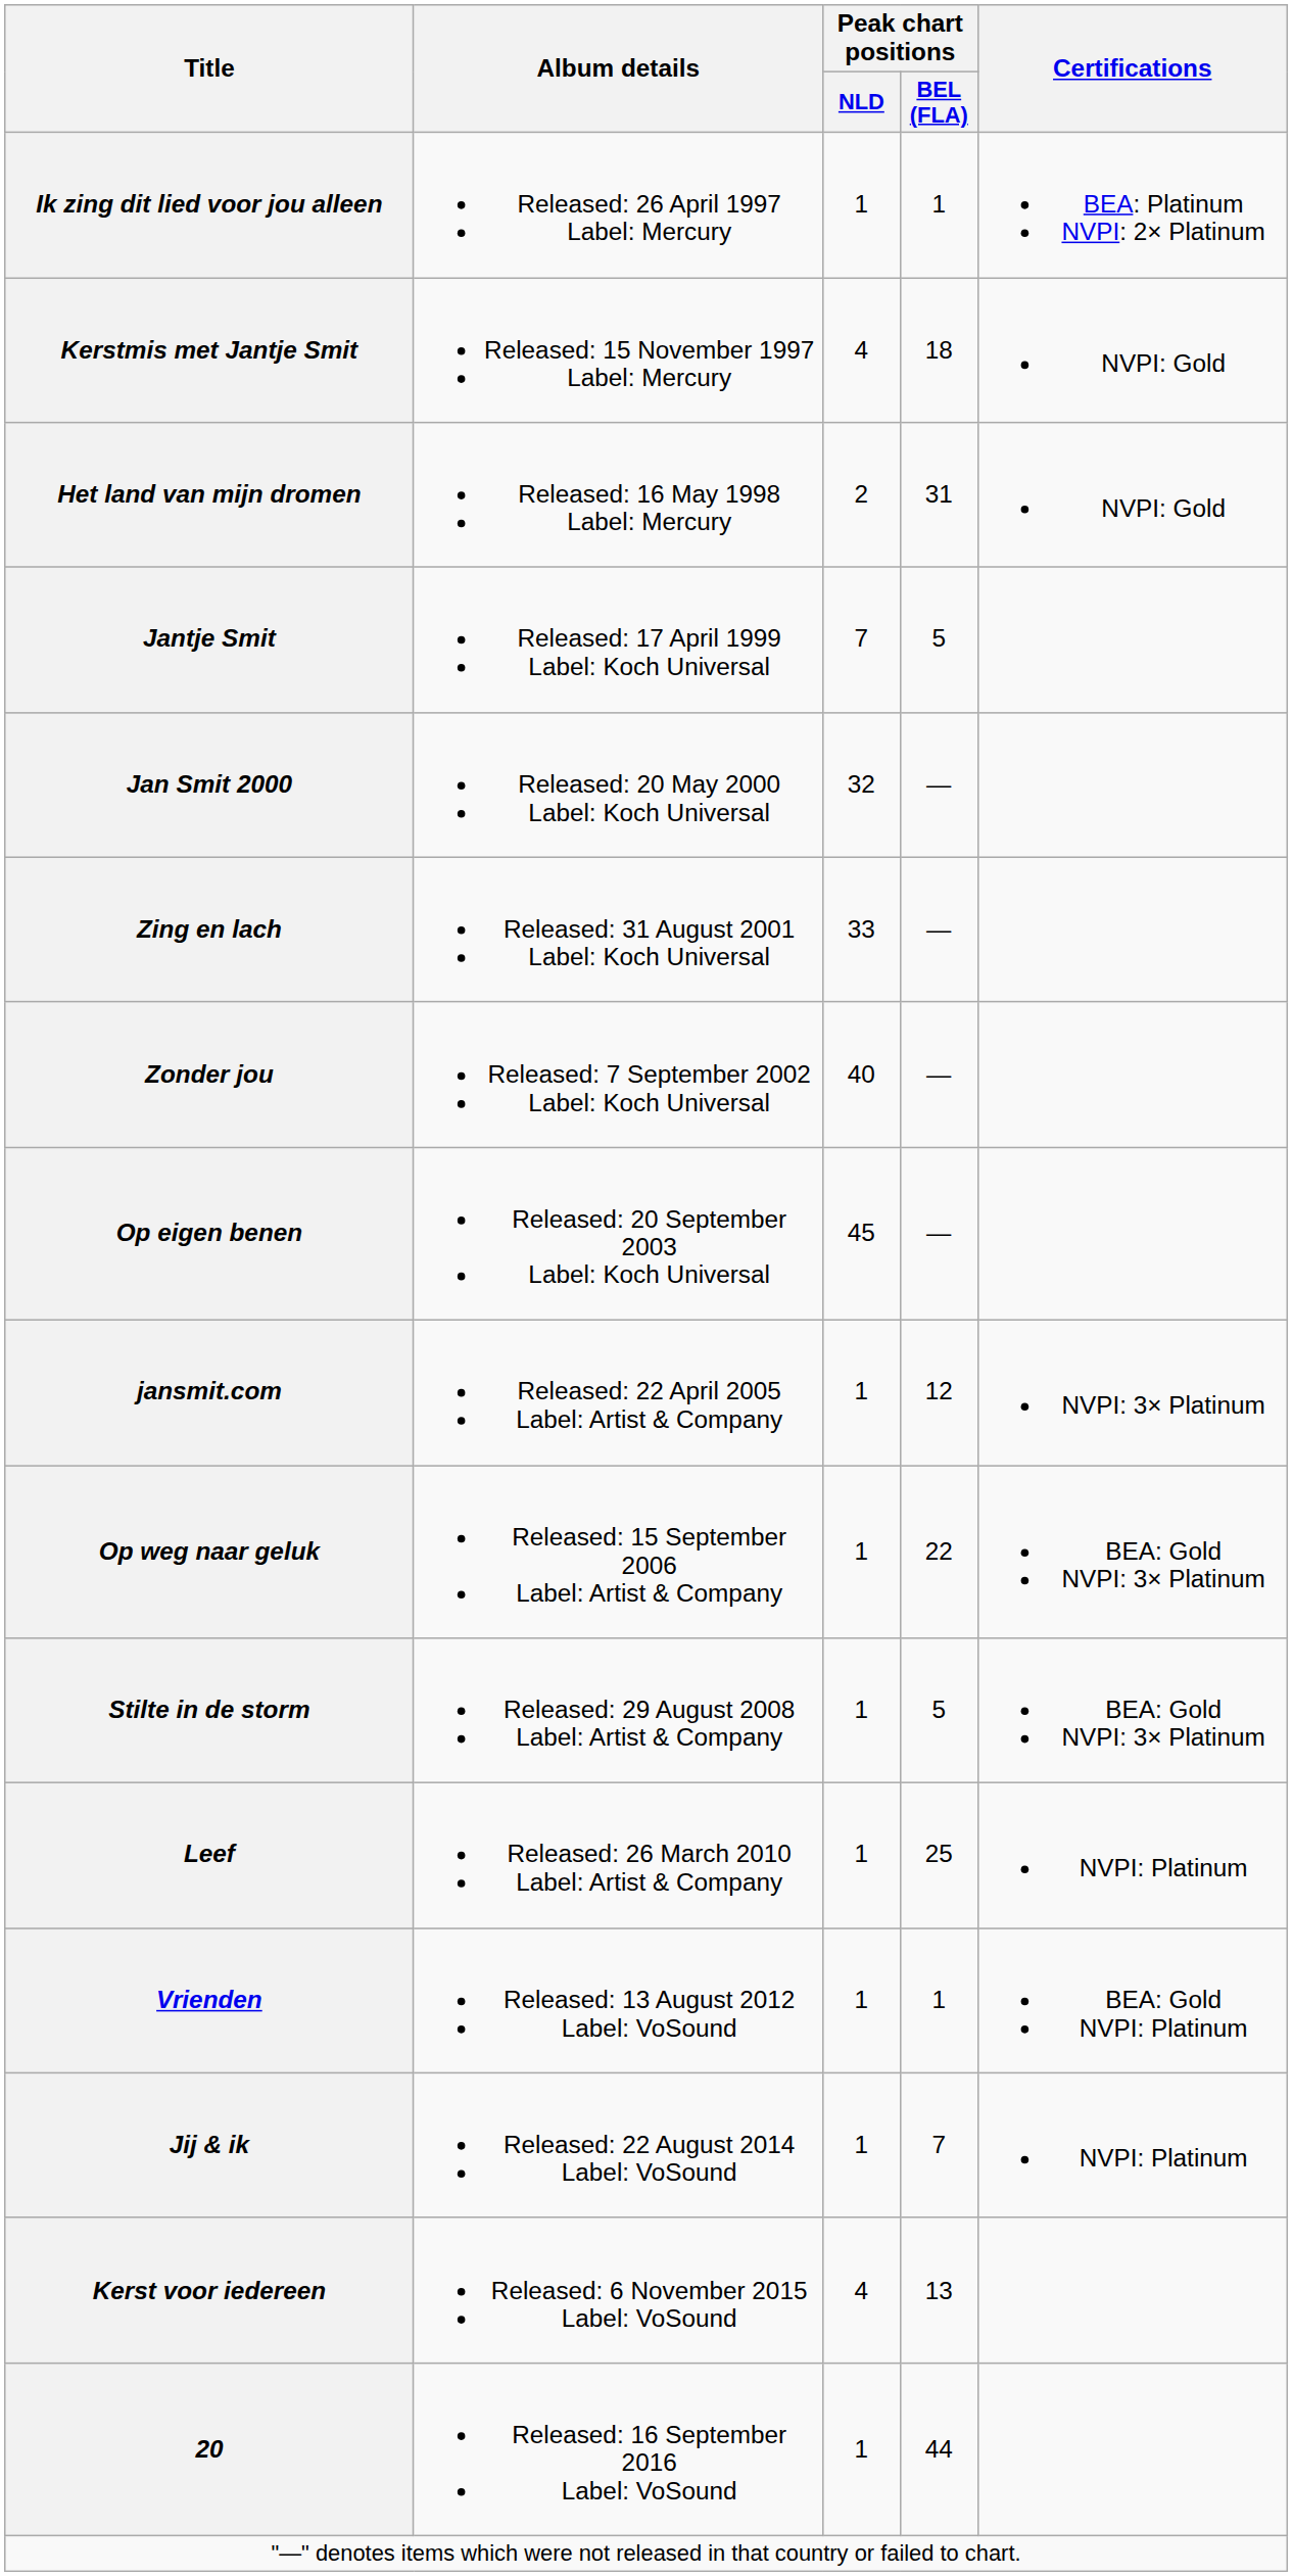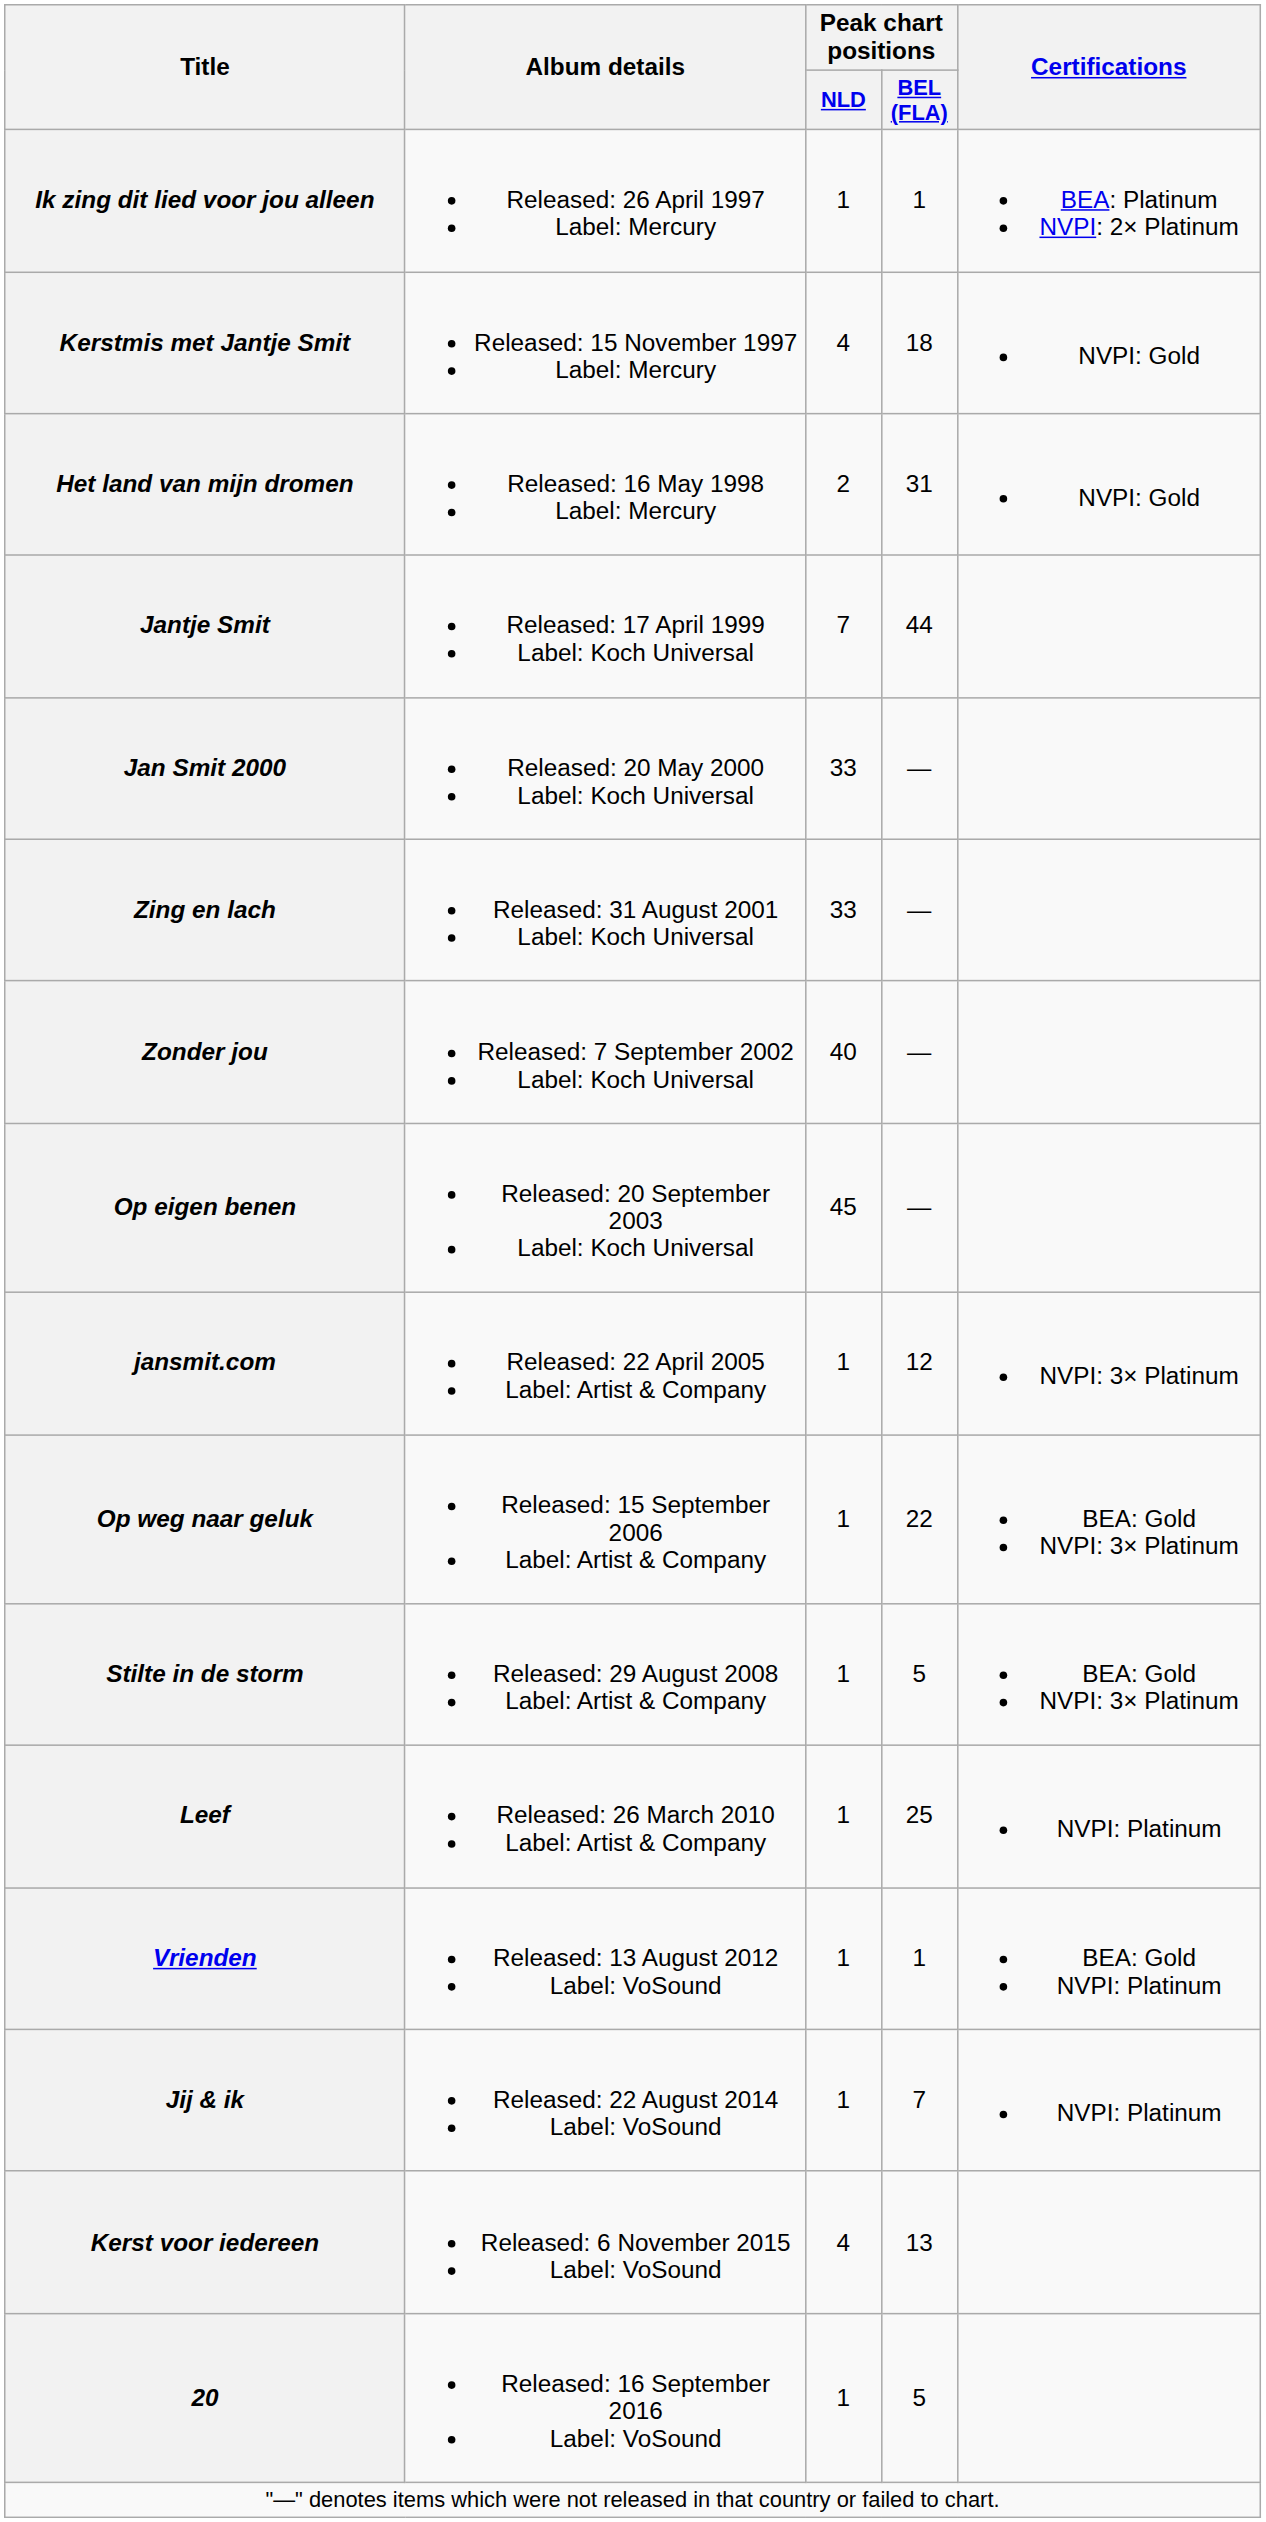 <table class="wikitable plainrowheaders" style="text-align:center;" border="1">
 <tr>
 <th scope="col" rowspan="2" style="width:16em;">Title</th>
 <th scope="col" rowspan="2" style="width:16em;">Album details</th>
 <th scope="col" colspan="2">Peak chart positions</th>
 <th scope="col" rowspan="2" style="width:12em;"><a href='#'>Certifications</a></th>
 </tr>
 <tr>
 <th scope="col" style="width:3em;font-size:90%;"><a href='#'>NLD</a><br></th>
 <th scope="col" style="width:3em;font-size:90%;"><a href='#'>BEL<br>(FLA)</a><br></th>
 </tr>
 <tr>
 <th scope="row"><em>Ik zing dit lied voor jou alleen</em></th>
 <td><br><ul><li>Released: 26 April 1997</li><li>Label: Mercury</li></ul></td>
 <td>1</td>
 <td>1</td>
 <td><br><ul><li><a href='#'>BEA</a>: Platinum</li><li><a href='#'>NVPI</a>: 2× Platinum</li></ul></td>
 </tr>
 <tr>
 <th scope="row"><em>Kerstmis met Jantje Smit</em></th>
 <td><br><ul><li>Released: 15 November 1997</li><li>Label: Mercury</li></ul></td>
 <td>4</td>
 <td>18</td>
 <td><br><ul><li>NVPI: Gold</li></ul></td>
 </tr>
 <tr>
 <th scope="row"><em>Het land van mijn dromen</em></th>
 <td><br><ul><li>Released: 16 May 1998</li><li>Label: Mercury</li></ul></td>
 <td>2</td>
 <td>31</td>
 <td><br><ul><li>NVPI: Gold</li></ul></td>
 </tr>
 <tr>
 <th scope="row"><em>Jantje Smit</em></th>
 <td><br><ul><li>Released: 17 April 1999</li><li>Label: Koch Universal</li></ul></td>
 <td>7</td>
-<td>5</td>
+<td>44</td>
 <td></td>
 </tr>
 <tr>
 <th scope="row"><em>Jan Smit 2000</em></th>
 <td><br><ul><li>Released: 20 May 2000</li><li>Label: Koch Universal</li></ul></td>
-<td>32</td>
+<td>33</td>
 <td>—</td>
 <td></td>
 </tr>
 <tr>
 <th scope="row"><em>Zing en lach</em></th>
 <td><br><ul><li>Released: 31 August 2001</li><li>Label: Koch Universal</li></ul></td>
 <td>33</td>
 <td>—</td>
 <td></td>
 </tr>
 <tr>
 <th scope="row"><em>Zonder jou</em></th>
 <td><br><ul><li>Released: 7 September 2002</li><li>Label: Koch Universal</li></ul></td>
 <td>40</td>
 <td>—</td>
 <td></td>
 </tr>
 <tr>
 <th scope="row"><em>Op eigen benen</em></th>
 <td><br><ul><li>Released: 20 September 2003</li><li>Label: Koch Universal</li></ul></td>
 <td>45</td>
 <td>—</td>
 <td></td>
 </tr>
 <tr>
 <th scope="row"><em>jansmit.com</em></th>
 <td><br><ul><li>Released: 22 April 2005</li><li>Label: Artist & Company</li></ul></td>
 <td>1</td>
 <td>12</td>
 <td><br><ul><li>NVPI: 3× Platinum</li></ul></td>
 </tr>
 <tr>
 <th scope="row"><em>Op weg naar geluk</em></th>
 <td><br><ul><li>Released: 15 September 2006</li><li>Label: Artist & Company</li></ul></td>
 <td>1</td>
 <td>22</td>
 <td><br><ul><li>BEA: Gold</li><li>NVPI: 3× Platinum</li></ul></td>
 </tr>
 <tr>
 <th scope="row"><em>Stilte in de storm</em></th>
 <td><br><ul><li>Released: 29 August 2008</li><li>Label: Artist & Company</li></ul></td>
 <td>1</td>
 <td>5</td>
 <td><br><ul><li>BEA: Gold</li><li>NVPI: 3× Platinum</li></ul></td>
 </tr>
 <tr>
 <th scope="row"><em>Leef</em></th>
 <td><br><ul><li>Released: 26 March 2010</li><li>Label: Artist & Company</li></ul></td>
 <td>1</td>
 <td>25</td>
 <td><br><ul><li>NVPI: Platinum</li></ul></td>
 </tr>
 <tr>
 <th scope="row"><em><a href='#'>Vrienden</a></em></th>
 <td><br><ul><li>Released: 13 August 2012</li><li>Label: VoSound</li></ul></td>
 <td>1</td>
 <td>1</td>
 <td><br><ul><li>BEA: Gold</li><li>NVPI: Platinum</li></ul></td>
 </tr>
 <tr>
 <th scope="row"><em>Jij & ik</em></th>
 <td><br><ul><li>Released: 22 August 2014</li><li>Label: VoSound</li></ul></td>
 <td>1</td>
 <td>7</td>
 <td><br><ul><li>NVPI: Platinum</li></ul></td>
 </tr>
 <tr>
 <th scope="row"><em>Kerst voor iedereen</em></th>
 <td><br><ul><li>Released: 6 November 2015</li><li>Label: VoSound</li></ul></td>
 <td>4</td>
 <td>13</td>
 <td></td>
 </tr>
 <tr>
 <th scope="row"><em>20</em></th>
 <td><br><ul><li>Released: 16 September 2016</li><li>Label: VoSound</li></ul></td>
 <td>1</td>
-<td>44</td>
+<td>5</td>
 <td></td>
 </tr>
 <tr>
 <td colspan="8" align="center" style="font-size:90%;">"—" denotes items which were not released in that country or failed to chart.</td>
 </tr>
 </table>
